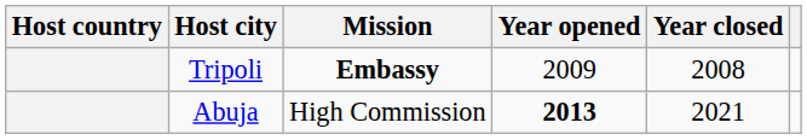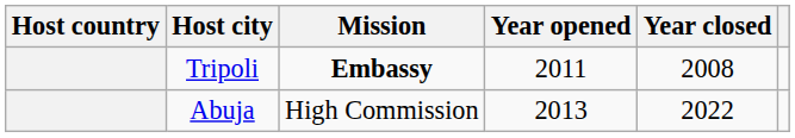 <table class="wikitable plainrowheaders" style="text-align:center;">
 <tr>
 <th scope="col">Host country</th>
 <th scope="col">Host city</th>
 <th scope="col">Mission</th>
 <th scope="col">Year opened</th>
 <th scope="col">Year closed</th>
 <th scope="col"></th>
 </tr>
 <tr>
 <th scope="row"></th>
 <td><a href='#'>Tripoli</a></td>
 <td><strong>Embassy</strong></td>
-<td>2009</td>
+<td>2011</td>
 <td>2008</td>
 <td></td>
 </tr>
 <tr>
 <th scope="row"></th>
 <td><a href='#'>Abuja</a></td>
 <td>High Commission</td>
-<td><strong>2013</strong></td>
-<td>2021</td>
+<td>2013</td>
+<td>2022</td>
 <td></td>
 </tr>
 </table>
